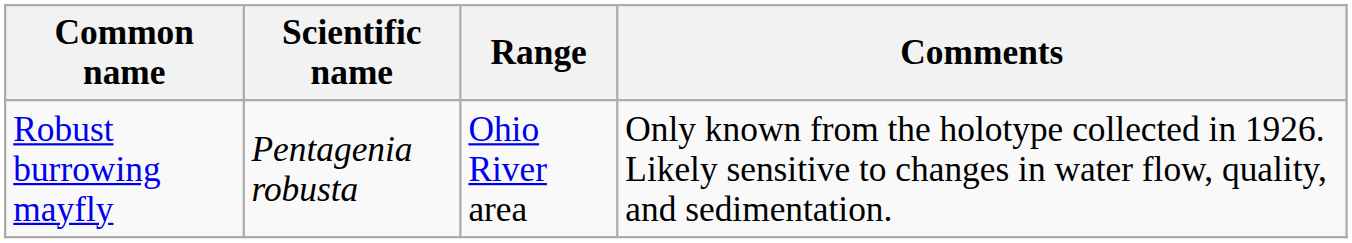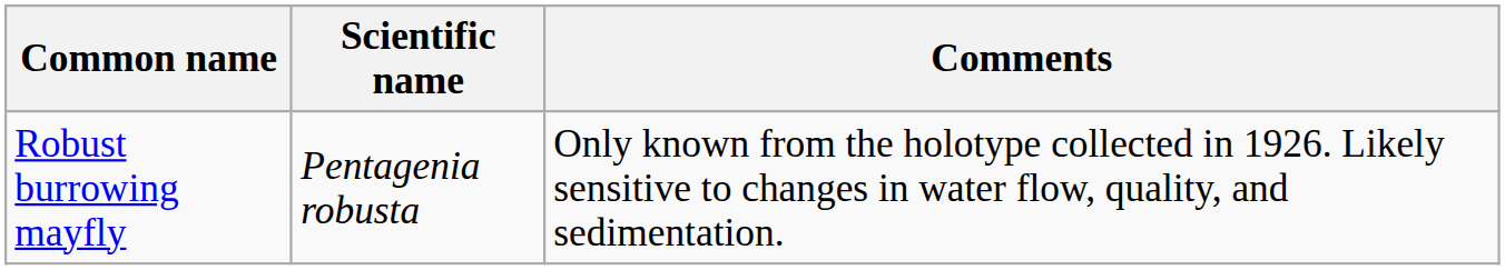 <table class="wikitable">
 <tr>
 <th>Common name</th>
 <th>Scientific name</th>
-<th>Range</th>
 <th class="unsortable">Comments</th>
 </tr>
 <tr>
 <td><a href='#'>Robust burrowing mayfly</a></td>
 <td><em>Pentagenia robusta</em></td>
-<td><a href='#'>Ohio River</a> area</td>
 <td>Only known from the holotype collected in 1926. Likely sensitive to changes in water flow, quality, and sedimentation.</td>
 </tr>
 </table>
